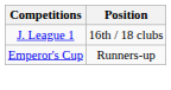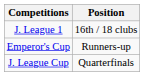 <table class="wikitable" style="text-align:center;">
 <tr>
 <th>Competitions</th>
 <th>Position</th>
 </tr>
 <tr>
 <td><a href='#'>J. League 1</a></td>
 <td>16th / 18 clubs</td>
 </tr>
 <tr>
 <td><a href='#'>Emperor's Cup</a></td>
 <td>Runners-up</td>
 </tr>
+<tr>
+<td><a href='#'>J. League Cup</a></td>
+<td>Quarterfinals</td>
+</tr>
 </table>
